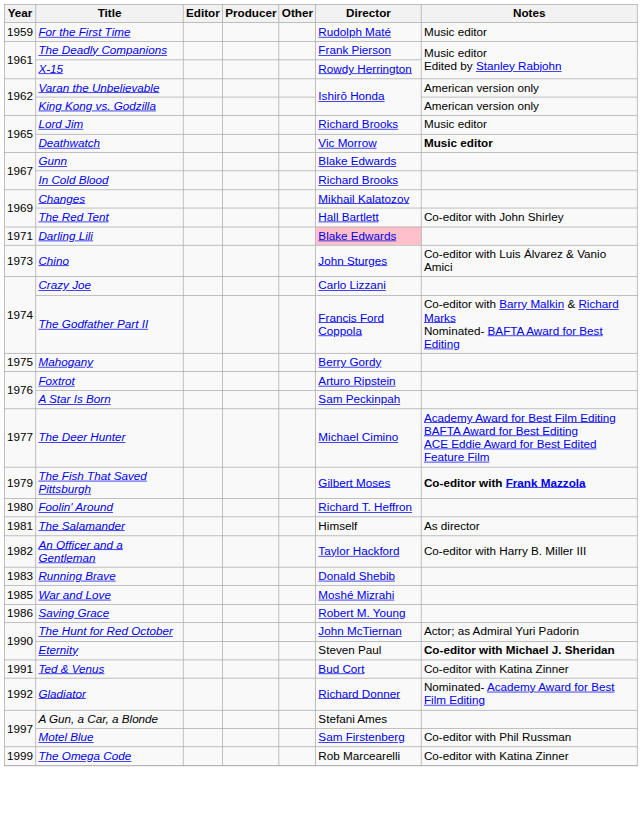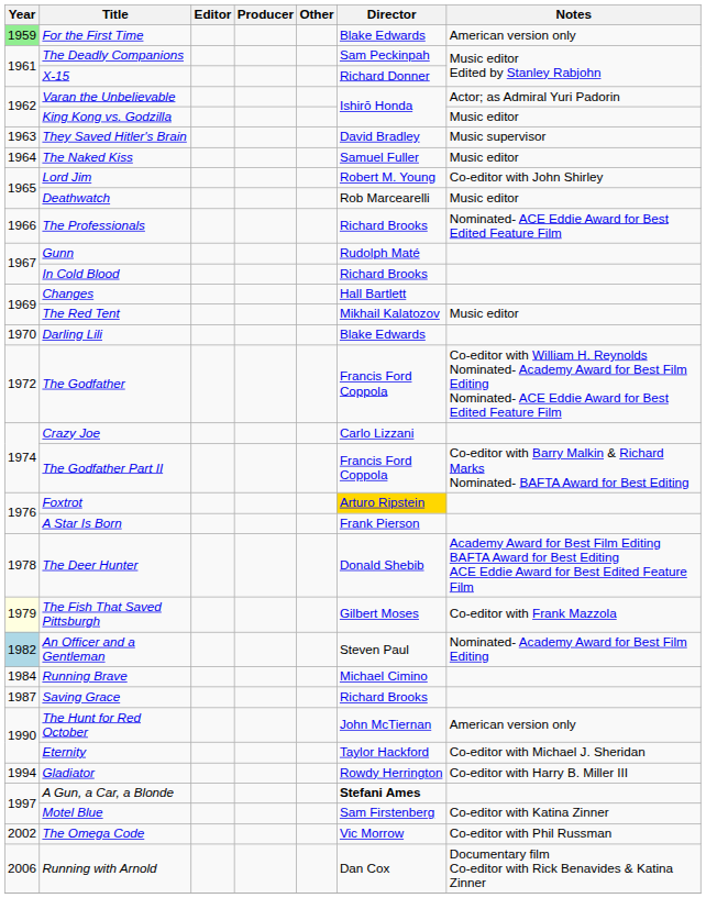 <table class="wikitable">
 <tr>
 <th>Year</th>
 <th>Title</th>
 <th>Editor</th>
 <th>Producer</th>
 <th>Other</th>
 <th>Director</th>
 <th>Notes</th>
 </tr>
 <tr>
-<td>1959</td>
+<td style="background: lightgreen;">1959</td>
 <td><a href='#'><em>For the First Time</em></a></td>
 <td></td>
 <td></td>
 <td></td>
-<td><a href='#'>Rudolph Maté</a></td>
-<td>Music editor</td>
+<td><a href='#'>Blake Edwards</a></td>
+<td>American version only</td>
 </tr>
 <tr>
 <td rowspan="2">1961</td>
 <td><em><a href='#'>The Deadly Companions</a></em></td>
 <td></td>
 <td></td>
 <td></td>
-<td><a href='#'>Frank Pierson</a></td>
+<td><a href='#'>Sam Peckinpah</a></td>
 <td rowspan="2">Music editor<br>Edited by <a href='#'>Stanley Rabjohn</a></td>
 </tr>
 <tr>
 <td><a href='#'><em>X-15</em></a></td>
 <td></td>
 <td></td>
 <td></td>
-<td><a href='#'>Rowdy Herrington</a></td>
+<td><a href='#'>Richard Donner</a></td>
 </tr>
 <tr>
 <td rowspan="2">1962</td>
 <td><em><a href='#'>Varan the Unbelievable</a></em></td>
 <td></td>
 <td></td>
 <td></td>
 <td rowspan="2"><a href='#'>Ishirō Honda</a></td>
-<td>American version only</td>
+<td>Actor; as Admiral Yuri Padorin</td>
 </tr>
 <tr>
 <td><em><a href='#'>King Kong vs. Godzilla</a></em></td>
 <td></td>
 <td></td>
 <td></td>
-<td>American version only</td>
+<td>Music editor</td>
+</tr>
+<tr>
+<td>1963</td>
+<td><em><a href='#'>They Saved Hitler's Brain</a></em></td>
+<td></td>
+<td></td>
+<td></td>
+<td><a href='#'>David Bradley</a></td>
+<td>Music supervisor</td>
+</tr>
+<tr>
+<td>1964</td>
+<td><em><a href='#'>The Naked Kiss</a></em></td>
+<td></td>
+<td></td>
+<td></td>
+<td><a href='#'>Samuel Fuller</a></td>
+<td>Music editor</td>
 </tr>
 <tr>
 <td rowspan="2">1965</td>
 <td><a href='#'><em>Lord Jim</em></a></td>
 <td></td>
 <td></td>
 <td></td>
-<td><a href='#'>Richard Brooks</a></td>
-<td>Music editor</td>
+<td><a href='#'>Robert M. Young</a></td>
+<td>Co-editor with John Shirley</td>
 </tr>
 <tr>
 <td><a href='#'><em>Deathwatch</em></a></td>
 <td></td>
 <td></td>
 <td></td>
-<td><a href='#'>Vic Morrow</a></td>
-<td><strong>Music editor</strong></td>
+<td>Rob Marcearelli</td>
+<td>Music editor</td>
+</tr>
+<tr>
+<td>1966</td>
+<td><a href='#'><em>The Professionals</em></a></td>
+<td></td>
+<td></td>
+<td></td>
+<td><a href='#'>Richard Brooks</a></td>
+<td>Nominated- <a href='#'>ACE Eddie Award for Best Edited Feature Film</a></td>
 </tr>
 <tr>
 <td rowspan="2">1967</td>
 <td><a href='#'><em>Gunn</em></a></td>
 <td></td>
 <td></td>
 <td></td>
-<td><a href='#'>Blake Edwards</a></td>
+<td><a href='#'>Rudolph Maté</a></td>
 <td></td>
 </tr>
 <tr>
 <td><a href='#'><em>In Cold Blood</em></a></td>
 <td></td>
 <td></td>
 <td></td>
 <td><a href='#'>Richard Brooks</a></td>
 <td></td>
 </tr>
 <tr>
 <td rowspan="2">1969</td>
 <td><a href='#'><em>Changes</em></a></td>
 <td></td>
 <td></td>
 <td></td>
-<td><a href='#'>Mikhail Kalatozov</a></td>
+<td><a href='#'>Hall Bartlett</a></td>
 <td></td>
 </tr>
 <tr>
 <td><a href='#'><em>The Red Tent</em></a></td>
 <td></td>
 <td></td>
 <td></td>
-<td><a href='#'>Hall Bartlett</a></td>
-<td>Co-editor with John Shirley</td>
+<td><a href='#'>Mikhail Kalatozov</a></td>
+<td>Music editor</td>
 </tr>
 <tr>
-<td>1971</td>
+<td>1970</td>
 <td><em><a href='#'>Darling Lili</a></em></td>
 <td></td>
 <td></td>
 <td></td>
-<td style="background: pink;"><a href='#'>Blake Edwards</a></td>
+<td><a href='#'>Blake Edwards</a></td>
 <td></td>
 </tr>
 <tr>
-<td>1973</td>
-<td><a href='#'><em>Chino</em></a></td>
+<td>1972</td>
+<td><em><a href='#'>The Godfather</a></em></td>
 <td></td>
 <td></td>
 <td></td>
-<td><a href='#'>John Sturges</a></td>
-<td>Co-editor with Luis Álvarez & Vanio Amici</td>
+<td><a href='#'>Francis Ford Coppola</a></td>
+<td>Co-editor with <a href='#'>William H. Reynolds</a><br>Nominated- <a href='#'>Academy Award for Best Film Editing</a><br>Nominated- <a href='#'>ACE Eddie Award for Best Edited Feature Film</a></td>
 </tr>
 <tr>
 <td rowspan="2">1974</td>
 <td><a href='#'><em>Crazy Joe</em></a></td>
 <td></td>
 <td></td>
 <td></td>
 <td><a href='#'>Carlo Lizzani</a></td>
 <td></td>
 </tr>
 <tr>
 <td><em><a href='#'>The Godfather Part II</a></em></td>
 <td></td>
 <td></td>
 <td></td>
 <td><a href='#'>Francis Ford Coppola</a></td>
 <td>Co-editor with <a href='#'>Barry Malkin</a> & <a href='#'>Richard Marks</a><br>Nominated- <a href='#'>BAFTA Award for Best Editing</a></td>
 </tr>
 <tr>
-<td>1975</td>
-<td><a href='#'><em>Mahogany</em></a></td>
-<td></td>
-<td></td>
-<td></td>
-<td><a href='#'>Berry Gordy</a></td>
-<td></td>
-</tr>
-<tr>
 <td rowspan="2">1976</td>
 <td><a href='#'><em>Foxtrot</em></a></td>
 <td></td>
 <td></td>
 <td></td>
-<td><a href='#'>Arturo Ripstein</a></td>
+<td style="background: gold;"><a href='#'>Arturo Ripstein</a></td>
 <td></td>
 </tr>
 <tr>
 <td><a href='#'><em>A Star Is Born</em></a></td>
 <td></td>
 <td></td>
 <td></td>
-<td><a href='#'>Sam Peckinpah</a></td>
+<td><a href='#'>Frank Pierson</a></td>
 <td></td>
 </tr>
 <tr>
-<td>1977</td>
+<td>1978</td>
 <td><em><a href='#'>The Deer Hunter</a></em></td>
 <td></td>
 <td></td>
 <td></td>
-<td><a href='#'>Michael Cimino</a></td>
+<td><a href='#'>Donald Shebib</a></td>
 <td><a href='#'>Academy Award for Best Film Editing</a><br><a href='#'>BAFTA Award for Best Editing</a><br><a href='#'>ACE Eddie Award for Best Edited Feature Film</a></td>
 </tr>
 <tr>
-<td>1979</td>
+<td style="background: lightyellow;">1979</td>
 <td><em><a href='#'>The Fish That Saved Pittsburgh</a></em></td>
 <td></td>
 <td></td>
 <td></td>
 <td><a href='#'>Gilbert Moses</a></td>
-<td><strong>Co-editor with <a href='#'>Frank Mazzola</a></strong></td>
+<td>Co-editor with <a href='#'>Frank Mazzola</a></td>
 </tr>
 <tr>
-<td>1980</td>
-<td><em><a href='#'>Foolin' Around</a></em></td>
-<td></td>
-<td></td>
-<td></td>
-<td><a href='#'>Richard T. Heffron</a></td>
-<td></td>
-</tr>
-<tr>
-<td>1981</td>
-<td><em><a href='#'>The Salamander</a></em></td>
-<td></td>
-<td></td>
-<td></td>
-<td>Himself</td>
-<td>As director</td>
-</tr>
-<tr>
-<td>1982</td>
+<td style="background: lightblue;">1982</td>
 <td><em><a href='#'>An Officer and a Gentleman</a></em></td>
 <td></td>
 <td></td>
 <td></td>
-<td><a href='#'>Taylor Hackford</a></td>
-<td>Co-editor with Harry B. Miller III</td>
+<td>Steven Paul</td>
+<td>Nominated- <a href='#'>Academy Award for Best Film Editing</a></td>
 </tr>
 <tr>
-<td>1983</td>
+<td>1984</td>
 <td><em><a href='#'>Running Brave</a></em></td>
 <td></td>
 <td></td>
 <td></td>
-<td><a href='#'>Donald Shebib</a></td>
+<td><a href='#'>Michael Cimino</a></td>
 <td></td>
 </tr>
 <tr>
-<td>1985</td>
-<td><a href='#'><em>War and Love</em></a></td>
-<td></td>
-<td></td>
-<td></td>
-<td><a href='#'>Moshé Mizrahi</a></td>
-<td></td>
-</tr>
-<tr>
-<td>1986</td>
+<td>1987</td>
 <td><a href='#'><em>Saving Grace</em></a></td>
 <td></td>
 <td></td>
 <td></td>
-<td><a href='#'>Robert M. Young</a></td>
+<td><a href='#'>Richard Brooks</a></td>
 <td></td>
 </tr>
 <tr>
 <td rowspan="2">1990</td>
 <td><em><a href='#'>The Hunt for Red October</a></em></td>
 <td></td>
 <td></td>
 <td></td>
 <td><a href='#'>John McTiernan</a></td>
-<td>Actor; as Admiral Yuri Padorin</td>
+<td>American version only</td>
 </tr>
 <tr>
 <td><a href='#'><em>Eternity</em></a></td>
 <td></td>
 <td></td>
 <td></td>
-<td>Steven Paul</td>
-<td><strong>Co-editor with Michael J. Sheridan</strong></td>
+<td><a href='#'>Taylor Hackford</a></td>
+<td>Co-editor with Michael J. Sheridan</td>
 </tr>
 <tr>
-<td>1991</td>
-<td><em><a href='#'>Ted & Venus</a></em></td>
-<td></td>
-<td></td>
-<td></td>
-<td><a href='#'>Bud Cort</a></td>
-<td>Co-editor with Katina Zinner</td>
-</tr>
-<tr>
-<td>1992</td>
+<td>1994</td>
 <td><a href='#'><em>Gladiator</em></a></td>
 <td></td>
 <td></td>
 <td></td>
-<td><a href='#'>Richard Donner</a></td>
-<td>Nominated- <a href='#'>Academy Award for Best Film Editing</a></td>
+<td><a href='#'>Rowdy Herrington</a></td>
+<td>Co-editor with Harry B. Miller III</td>
 </tr>
 <tr>
 <td rowspan="2">1997</td>
 <td><em>A Gun, a Car, a Blonde</em></td>
 <td></td>
 <td></td>
 <td></td>
-<td>Stefani Ames</td>
+<td><strong>Stefani Ames</strong></td>
 <td></td>
 </tr>
 <tr>
 <td><em><a href='#'>Motel Blue</a></em></td>
 <td></td>
 <td></td>
 <td></td>
 <td><a href='#'>Sam Firstenberg</a></td>
-<td>Co-editor with Phil Russman</td>
+<td>Co-editor with Katina Zinner</td>
 </tr>
 <tr>
-<td>1999</td>
+<td>2002</td>
 <td><em><a href='#'>The Omega Code</a></em></td>
 <td></td>
 <td></td>
 <td></td>
-<td>Rob Marcearelli</td>
-<td>Co-editor with Katina Zinner</td>
+<td><a href='#'>Vic Morrow</a></td>
+<td>Co-editor with Phil Russman</td>
+</tr>
+<tr>
+<td>2006</td>
+<td><em>Running with Arnold</em></td>
+<td></td>
+<td></td>
+<td></td>
+<td>Dan Cox</td>
+<td>Documentary film<br>Co-editor with Rick Benavides & Katina Zinner</td>
 </tr>
 <tr>
 </tr>
 </table>
